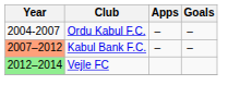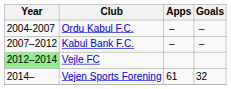 <table class="wikitable">
 <tr>
 <th>Year</th>
 <th>Club</th>
 <th>Apps</th>
 <th>Goals</th>
 </tr>
 <tr>
 <td>2004-2007</td>
 <td><a href='#'>Ordu Kabul F.C.</a></td>
 <td> –</td>
 <td> –</td>
 </tr>
 <tr>
-<td style="background: lightsalmon;">2007–2012</td>
+<td>2007–2012</td>
 <td><a href='#'>Kabul Bank F.C.</a></td>
 <td> –</td>
 <td> –</td>
 </tr>
 <tr>
 <td style="background: lightgreen;">2012–2014</td>
 <td><a href='#'>Vejle FC</a></td>
 <td></td>
 <td></td>
 </tr>
 <tr>
+<td>2014–</td>
+<td><a href='#'>Vejen Sports Forening</a></td>
+<td>61</td>
+<td>32</td>
+</tr>
+<tr>
 </tr>
 </table>
